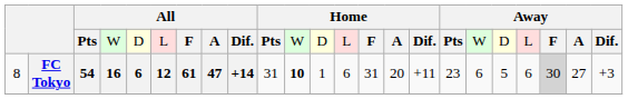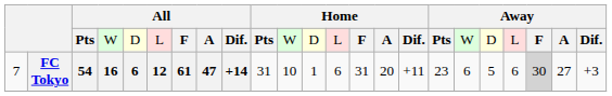 <table class="wikitable" style="font-size: 90%">
 <tr>
 <th rowspan="2" colspan="2"></th>
 <th colspan="7">All</th>
 <th colspan="7">Home</th>
 <th colspan="7">Away</th>
 </tr>
 <tr>
 <th width="20">Pts</th>
 <td bgcolor="#ddffdd" align="center" width="20">W</td>
 <td bgcolor="#ffffdd" align="center" width="20">D</td>
 <td bgcolor="#ffdddd" align="center" width="20">L</td>
 <th width="20">F</th>
 <th width="20">A</th>
 <th width="20">Dif.</th>
 <th width="20">Pts</th>
 <td bgcolor="#ddffdd" align="center" width="20">W</td>
 <td bgcolor="#ffffdd" align="center" width="20">D</td>
 <td bgcolor="#ffdddd" align="center" width="20">L</td>
 <th width="20">F</th>
 <th width="20">A</th>
 <th width="20">Dif.</th>
 <th width="20">Pts</th>
 <td bgcolor="#ddffdd" align="center" width="20">W</td>
 <td bgcolor="#ffffdd" align="center" width="20">D</td>
 <td bgcolor="#ffdddd" align="center" width="20">L</td>
 <th width="20">F</th>
 <th width="20">A</th>
 <th width="20">Dif.</th>
 </tr>
 <tr>
-<td width="20" align="center">8</td>
+<td width="20" align="center">7</td>
 <th><a href='#'>FC Tokyo</a></th>
 <th>54</th>
 <th>16</th>
 <th>6</th>
 <th>12</th>
 <th>61</th>
 <th>47</th>
 <th>+14</th>
 <td align="center">31</td>
-<td align="center"><strong>10</strong></td>
+<td align="center">10</td>
 <td align="center">1</td>
 <td align="center">6</td>
 <td align="center">31</td>
 <td align="center">20</td>
 <td align="center">+11</td>
 <td align="center">23</td>
 <td align="center">6</td>
 <td align="center">5</td>
 <td align="center">6</td>
 <td align="center" style="background: lightgrey;">30</td>
 <td align="center">27</td>
 <td align="center">+3</td>
 </tr>
 <tr>
 </tr>
 </table>
